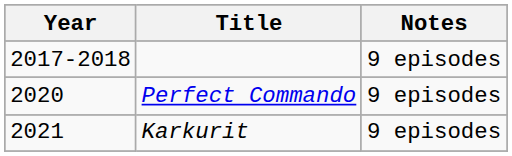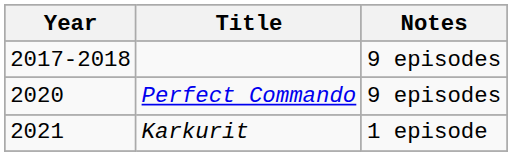 <table class="wikitable">
 <tr>
 <th>Year</th>
 <th>Title</th>
 <th>Notes</th>
 </tr>
 <tr>
 <td>2017-2018</td>
 <td></td>
 <td>9 episodes</td>
 </tr>
 <tr>
 <td>2020</td>
 <td><em><a href='#'>Perfect Commando</a></em></td>
 <td>9 episodes</td>
 </tr>
 <tr>
 <td>2021</td>
 <td><em>Karkurit</em></td>
-<td>9 episodes</td>
+<td>1 episode</td>
 </tr>
 </table>
